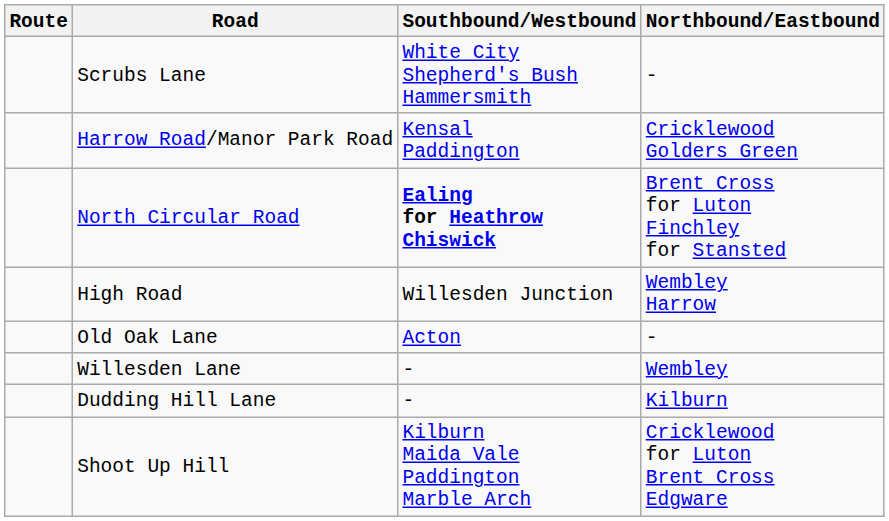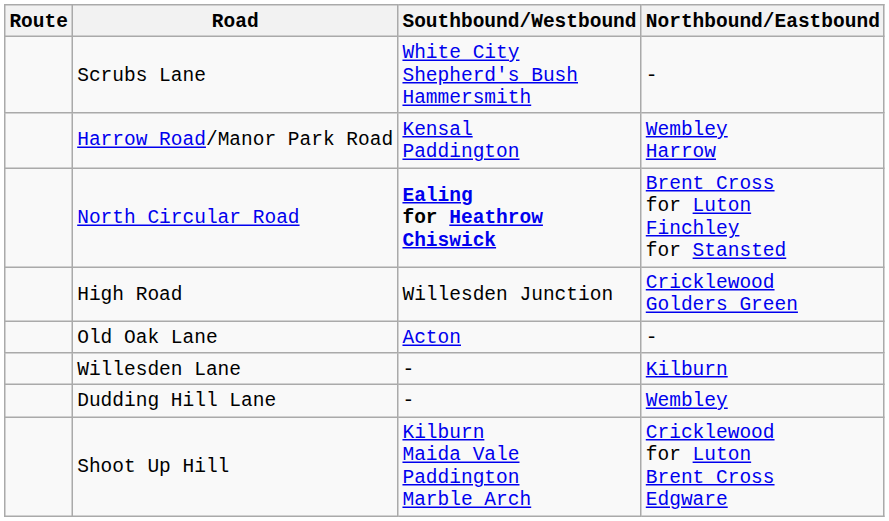 <table class="wikitable mw-collapsible">
 <tr>
 <th>Route</th>
 <th>Road</th>
 <th>Southbound/Westbound</th>
 <th>Northbound/Eastbound</th>
 </tr>
 <tr>
 <td></td>
 <td>Scrubs Lane</td>
 <td><a href='#'>White City</a><br><a href='#'>Shepherd's Bush</a><br><a href='#'>Hammersmith</a></td>
 <td>-</td>
 </tr>
 <tr>
 <td></td>
 <td><a href='#'>Harrow Road</a>/Manor Park Road</td>
 <td><a href='#'>Kensal</a><br><a href='#'>Paddington</a></td>
-<td><a href='#'>Cricklewood</a><br><a href='#'>Golders Green</a></td>
+<td><a href='#'>Wembley</a><br><a href='#'>Harrow</a></td>
 </tr>
 <tr>
 <td></td>
 <td><a href='#'>North Circular Road</a></td>
 <td><strong><a href='#'>Ealing</a><br> for <a href='#'>Heathrow</a> <br><a href='#'>Chiswick</a></strong></td>
 <td><a href='#'>Brent Cross</a><br> for <a href='#'>Luton</a> <br><a href='#'>Finchley</a><br> for <a href='#'>Stansted</a> </td>
 </tr>
 <tr>
 <td></td>
 <td>High Road</td>
 <td>Willesden Junction</td>
-<td><a href='#'>Wembley</a><br><a href='#'>Harrow</a></td>
+<td><a href='#'>Cricklewood</a><br><a href='#'>Golders Green</a></td>
 </tr>
 <tr>
 <td></td>
 <td>Old Oak Lane</td>
 <td><a href='#'>Acton</a></td>
 <td>-</td>
 </tr>
 <tr>
 <td></td>
 <td>Willesden Lane</td>
 <td>-</td>
-<td><a href='#'>Wembley</a></td>
+<td><a href='#'>Kilburn</a></td>
 </tr>
 <tr>
 <td></td>
 <td>Dudding Hill Lane</td>
 <td>-</td>
-<td><a href='#'>Kilburn</a></td>
+<td><a href='#'>Wembley</a></td>
 </tr>
 <tr>
 <td></td>
 <td>Shoot Up Hill</td>
 <td><a href='#'>Kilburn</a><br><a href='#'>Maida Vale</a><br><a href='#'>Paddington</a><br><a href='#'>Marble Arch</a></td>
 <td><a href='#'>Cricklewood</a><br> for <a href='#'>Luton</a> <br><a href='#'>Brent Cross</a><br><a href='#'>Edgware</a></td>
 </tr>
 </table>
